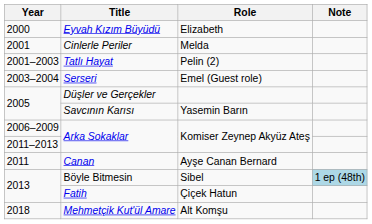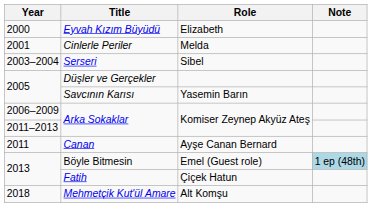 <table class="wikitable">
 <tr>
 <th>Year</th>
 <th>Title</th>
 <th>Role</th>
 <th>Note</th>
 </tr>
 <tr>
 <td>2000</td>
 <td><em><a href='#'>Eyvah Kızım Büyüdü</a></em></td>
 <td>Elizabeth</td>
 <td></td>
 </tr>
 <tr>
 <td>2001</td>
 <td><em>Cinlerle Periler</em></td>
 <td>Melda</td>
 <td></td>
 </tr>
 <tr>
-<td>2001–2003</td>
-<td><em><a href='#'>Tatlı Hayat</a></em></td>
-<td>Pelin (2)</td>
-<td></td>
-</tr>
-<tr>
 <td>2003–2004</td>
 <td><em><a href='#'>Serseri</a></em></td>
-<td>Emel (Guest role)</td>
+<td>Sibel</td>
 <td></td>
 </tr>
 <tr>
 <td rowspan="2">2005</td>
 <td><em>Düşler ve Gerçekler</em></td>
 <td></td>
 <td></td>
 </tr>
 <tr>
 <td><em>Savcının Karısı</em></td>
 <td>Yasemin Barın</td>
 <td></td>
 </tr>
 <tr>
 <td>2006–2009</td>
 <td rowspan="2"><em><a href='#'>Arka Sokaklar</a></em></td>
 <td rowspan="2">Komiser Zeynep Akyüz Ateş</td>
 <td></td>
 </tr>
 <tr>
 <td>2011–2013</td>
 <td></td>
 </tr>
 <tr>
 <td>2011</td>
 <td><a href='#'><em>Canan</em></a></td>
 <td>Ayşe Canan Bernard</td>
 <td></td>
 </tr>
 <tr>
 <td rowspan="2">2013</td>
 <td>Böyle Bitmesin</td>
-<td>Sibel</td>
+<td>Emel (Guest role)</td>
 <td style="background: lightblue;">1 ep (48th)</td>
 </tr>
 <tr>
 <td><a href='#'><em>Fatih</em></a></td>
 <td>Çiçek Hatun</td>
 <td></td>
 </tr>
 <tr>
 <td>2018</td>
 <td><em><a href='#'>Mehmetçik Kut'ül Amare</a></em></td>
 <td>Alt Komşu</td>
 <td></td>
 </tr>
 </table>
